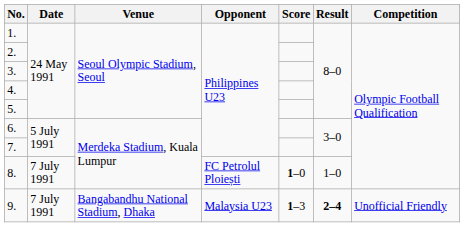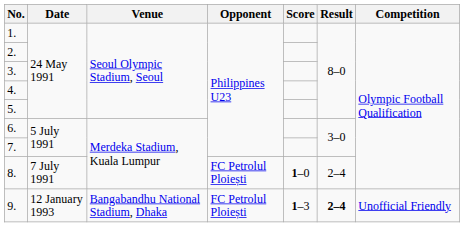 <table class="wikitable plainrowheaders sortable">
 <tr>
 <th scope="col">No.</th>
 <th scope="col">Date</th>
 <th scope="col">Venue</th>
 <th scope="col">Opponent</th>
 <th scope="col">Score</th>
 <th scope="col">Result</th>
 <th scope="col">Competition</th>
 </tr>
 <tr>
 <td>1.</td>
 <td rowspan=5>24 May 1991</td>
 <td rowspan=5><a href='#'>Seoul Olympic Stadium</a>, <a href='#'>Seoul</a></td>
 <td rowspan=7> <a href='#'>Philippines U23</a></td>
 <td style="text-align:center;"></td>
 <td rowspan=5 style="text-align:center;">8–0</td>
 <td rowspan=8><a href='#'>Olympic Football Qualification</a></td>
 </tr>
 <tr>
 <td>2.</td>
 <td style="text-align:center;"></td>
 </tr>
 <tr>
 <td>3.</td>
 <td style="text-align:center;"></td>
 </tr>
 <tr>
 <td>4.</td>
 <td style="text-align:center;"></td>
 </tr>
 <tr>
 <td>5.</td>
 <td style="text-align:center;"></td>
 </tr>
 <tr>
 <td>6.</td>
 <td rowspan=2>5 July 1991</td>
 <td rowspan=3><a href='#'>Merdeka Stadium</a>, Kuala Lumpur</td>
 <td style="text-align:center;"></td>
 <td rowspan=2 style="text-align:center;">3–0</td>
 </tr>
 <tr>
 <td>7.</td>
 <td style="text-align:center;"></td>
 </tr>
 <tr>
 <td>8.</td>
 <td>7 July 1991</td>
 <td> <a href='#'>FC Petrolul Ploiești</a></td>
 <td style="text-align:center;"><strong>1</strong>–0</td>
-<td style="text-align:center;">1–0</td>
+<td style="text-align:center;">2–4</td>
 </tr>
 <tr>
 <td>9.</td>
-<td>7 July 1991</td>
+<td>12 January 1993</td>
 <td><a href='#'>Bangabandhu National Stadium</a>, <a href='#'>Dhaka</a></td>
-<td> <a href='#'>Malaysia U23</a></td>
+<td> <a href='#'>FC Petrolul Ploiești</a></td>
 <td style="text-align:center;"><strong>1</strong>–3</td>
 <td style="text-align:center;"><strong>2–4</strong></td>
 <td><a href='#'>Unofficial Friendly</a></td>
 </tr>
 </table>
